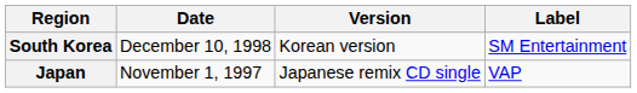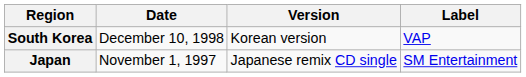 <table class="wikitable plainrowheaders">
 <tr>
 <th scope="col">Region</th>
 <th scope="col">Date</th>
 <th scope="col">Version</th>
 <th scope="col">Label</th>
 </tr>
 <tr>
 <th scope="row">South Korea</th>
 <td>December 10, 1998</td>
 <td>Korean version</td>
-<td><a href='#'>SM Entertainment</a></td>
+<td><a href='#'>VAP</a></td>
 </tr>
 <tr>
 <th scope="row">Japan</th>
 <td>November 1, 1997</td>
 <td>Japanese remix <a href='#'>CD single</a></td>
-<td><a href='#'>VAP</a></td>
+<td><a href='#'>SM Entertainment</a></td>
 </tr>
 </table>
